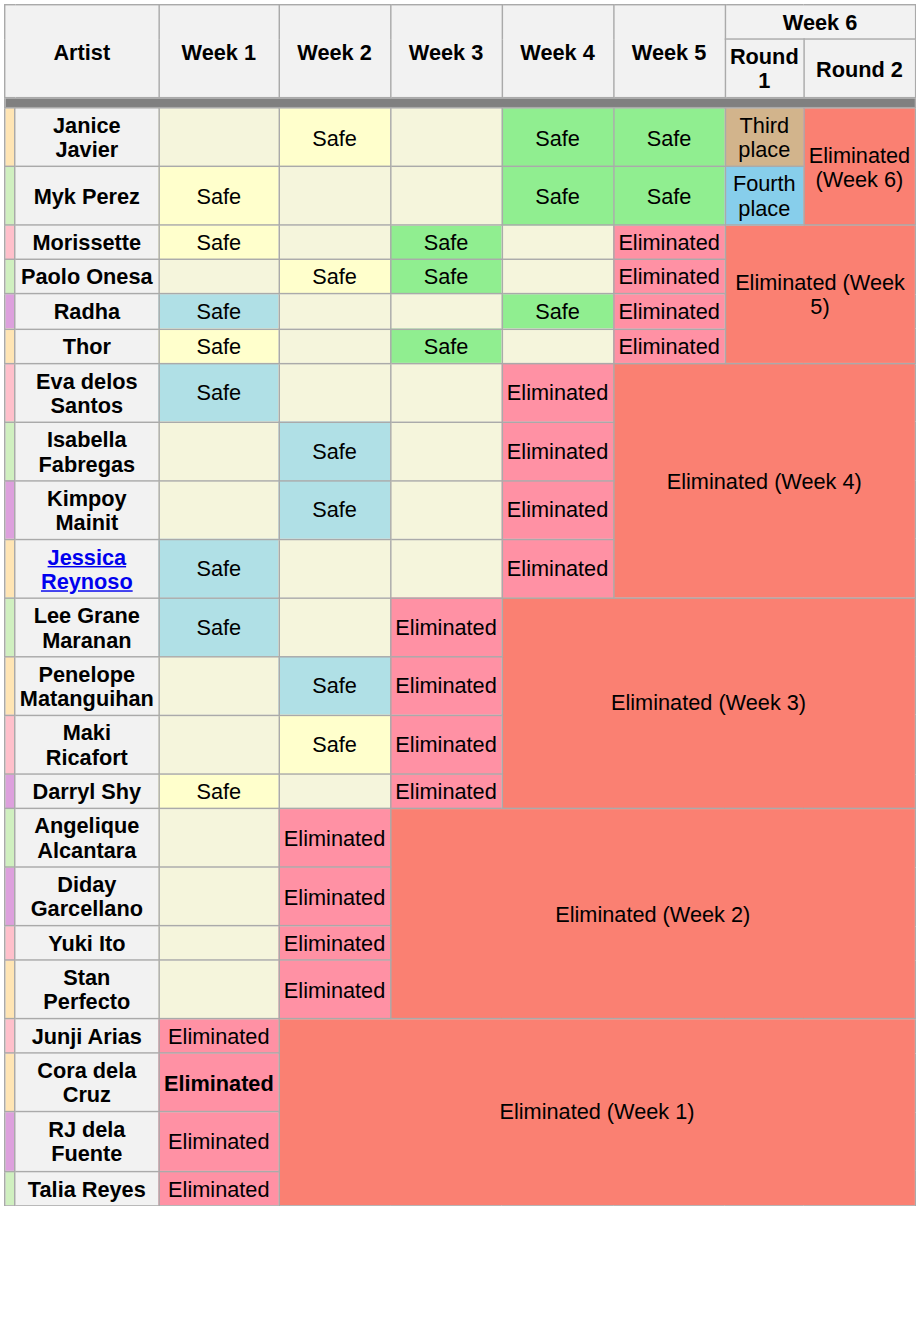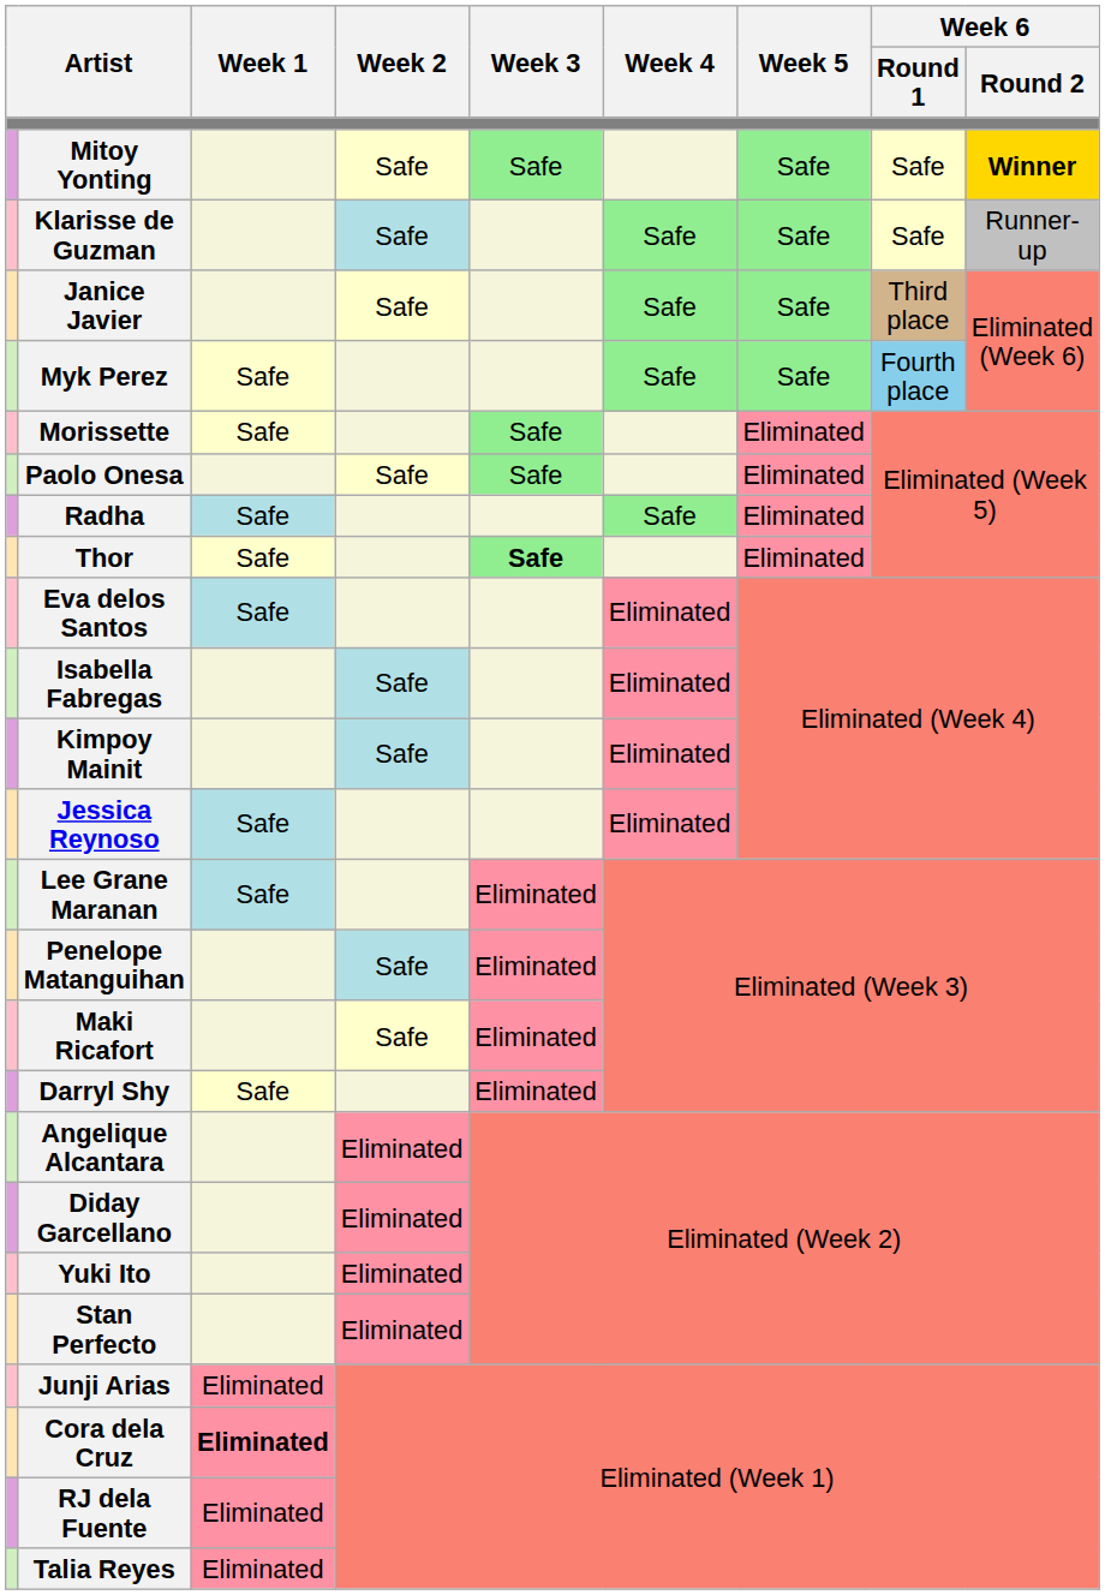 <table class="wikitable" style="text-align:center; font-size:95%; width:100%;">
 <tr>
 <th colspan="2" rowspan="2">Artist</th>
 <th rowspan="2"  style="width:12%;">Week 1</th>
 <th rowspan="2"  style="width:12%;">Week 2</th>
 <th rowspan="2"  style="width:12%;">Week 3</th>
 <th rowspan="2"  style="width:12%;">Week 4</th>
 <th rowspan="2"  style="width:12%;">Week 5</th>
 <th colspan="2">Week 6</th>
 </tr>
 <tr>
 <th style="width:12%;">Round 1</th>
 <th style="width:12%;">Round 2</th>
 </tr>
 <tr>
 <th colspan="9" style="background:grey;"></th>
+</tr>
+<tr>
+<th style="background:#dda0dd;"></th>
+<th width="16%">Mitoy Yonting</th>
+<td style="background:#F5F5DC;"></td>
+<td style="background:#FFFFCC;">Safe</td>
+<td style="background:lightgreen;">Safe</td>
+<td style="background:#F5F5DC;"></td>
+<td style="background:lightgreen;">Safe</td>
+<td style="background:#FFFFCC;">Safe</td>
+<td style="background:gold"><strong>Winner</strong></td>
+</tr>
+<tr>
+<th style="background:pink;"></th>
+<th width="16%">Klarisse de Guzman</th>
+<td style="background:#F5F5DC;"></td>
+<td style="background:#B0E0E6;">Safe</td>
+<td style="background:#F5F5DC;"></td>
+<td style="background:lightgreen;">Safe</td>
+<td style="background:lightgreen;">Safe</td>
+<td style="background:#FFFFCC;">Safe</td>
+<td style="background:silver;">Runner-up</td>
 </tr>
 <tr>
 <th style="background:#ffe5b4;"></th>
 <th width="16%">Janice Javier</th>
 <td style="background:#F5F5DC;"></td>
 <td style="background:#FFFFCC;">Safe</td>
 <td style="background:#F5F5DC;"></td>
 <td style="background:lightgreen;">Safe</td>
 <td style="background:lightgreen;">Safe</td>
 <td style="background:tan;">Third place</td>
 <td rowspan="2" style="background:#FA8072;">Eliminated (Week 6)</td>
 </tr>
 <tr>
 <th style="background:#d0f0c0;"></th>
 <th width="16%">Myk Perez</th>
 <td style="background:#FFFFCC;">Safe</td>
 <td style="background:#F5F5DC;"></td>
 <td style="background:#F5F5DC;"></td>
 <td style="background:lightgreen;">Safe</td>
 <td style="background:lightgreen;">Safe</td>
 <td style="background:skyblue;">Fourth place</td>
 </tr>
 <tr>
 <th style="background:pink;;"></th>
 <th width="16%">Morissette</th>
 <td style="background:#FFFFCC;">Safe</td>
 <td style="background:#F5F5DC;"></td>
 <td style="background:lightgreen;">Safe</td>
 <td style="background:#F5F5DC;"></td>
 <td style="background:#FF91A4;">Eliminated</td>
 <td colspan="2" rowspan="4" style="background:#FA8072;">Eliminated (Week 5)</td>
 </tr>
 <tr>
 <th style="background:#d0f0c0;"></th>
 <th width="16%">Paolo Onesa</th>
 <td style="background:#F5F5DC;"></td>
 <td style="background:#FFFFCC;">Safe</td>
 <td style="background:lightgreen;">Safe</td>
 <td style="background:#F5F5DC;"></td>
 <td style="background:#FF91A4;">Eliminated</td>
 </tr>
 <tr>
 <th style="background:#dda0dd;"></th>
 <th width="16%">Radha</th>
 <td style="background:#B0E0E6;">Safe</td>
 <td style="background:#F5F5DC;"></td>
 <td style="background:#F5F5DC;"></td>
 <td style="background:lightgreen;">Safe</td>
 <td style="background:#FF91A4;">Eliminated</td>
 </tr>
 <tr>
 <th style="background:#ffe5b4;"></th>
 <th width="16%">Thor</th>
 <td style="background:#FFFFCC;">Safe</td>
 <td style="background:#F5F5DC;"></td>
-<td style="background:lightgreen;">Safe</td>
+<td style="background:lightgreen;"><strong>Safe</strong></td>
 <td style="background:#F5F5DC;"></td>
 <td style="background:#FF91A4;">Eliminated</td>
 </tr>
 <tr>
 <th style="background:pink;;"></th>
 <th width="16%">Eva delos Santos</th>
 <td style="background:#B0E0E6;">Safe</td>
 <td style="background:#F5F5DC;"></td>
 <td style="background:#F5F5DC;"></td>
 <td style="background:#FF91A4;">Eliminated</td>
 <td colspan="3" rowspan="4" style="background:#FA8072;">Eliminated (Week 4)</td>
 </tr>
 <tr>
 <th style="background:#d0f0c0;"></th>
 <th width="16%">Isabella Fabregas</th>
 <td style="background:#F5F5DC;"></td>
 <td style="background:#B0E0E6;">Safe</td>
 <td style="background:#F5F5DC;"></td>
 <td style="background:#FF91A4;">Eliminated</td>
 </tr>
 <tr>
 <th style="background:#dda0dd;"></th>
 <th width="16%">Kimpoy Mainit</th>
 <td style="background:#F5F5DC;"></td>
 <td style="background:#B0E0E6;">Safe</td>
 <td style="background:#F5F5DC;"></td>
 <td style="background:#FF91A4;">Eliminated</td>
 </tr>
 <tr>
 <th style="background:#ffe5b4;"></th>
 <th width="16%"><a href='#'>Jessica Reynoso</a></th>
 <td style="background:#B0E0E6;">Safe</td>
 <td style="background:#F5F5DC;"></td>
 <td style="background:#F5F5DC;"></td>
 <td style="background:#FF91A4;">Eliminated</td>
 </tr>
 <tr>
 <th style="background:#d0f0c0;"></th>
 <th width="16%">Lee Grane Maranan</th>
 <td style="background:#B0E0E6;">Safe</td>
 <td style="background:#F5F5DC;"></td>
 <td style="background:#FF91A4;">Eliminated</td>
 <td colspan="4" rowspan="4" style="background:#FA8072;">Eliminated (Week 3)</td>
 </tr>
 <tr>
 <th style="background:#ffe5b4;"></th>
 <th width="16%">Penelope Matanguihan</th>
 <td style="background:#F5F5DC;"></td>
 <td style="background:#B0E0E6;">Safe</td>
 <td style="background:#FF91A4;">Eliminated</td>
 </tr>
 <tr>
 <th style="background:pink;;"></th>
 <th width="16%">Maki Ricafort</th>
 <td style="background:#F5F5DC;"></td>
 <td style="background:#FFFFCC;">Safe</td>
 <td style="background:#FF91A4;">Eliminated</td>
 </tr>
 <tr>
 <th style="background:#dda0dd;"></th>
 <th width="16%">Darryl Shy</th>
 <td style="background:#FFFFCC;">Safe</td>
 <td style="background:#F5F5DC;"></td>
 <td style="background:#FF91A4;">Eliminated</td>
 </tr>
 <tr>
 <th style="background:#d0f0c0;"></th>
 <th width="16%">Angelique Alcantara</th>
 <td style="background:#F5F5DC;"></td>
 <td style="background:#FF91A4;">Eliminated</td>
 <td colspan="5" rowspan="4" style="background:#FA8072;">Eliminated (Week 2)</td>
 </tr>
 <tr>
 <th style="background:#dda0dd;"></th>
 <th width="16%">Diday Garcellano</th>
 <td style="background:#F5F5DC;"></td>
 <td style="background:#FF91A4;">Eliminated</td>
 </tr>
 <tr>
 <th style="background:pink;;"></th>
 <th width="16%">Yuki Ito</th>
 <td style="background:#F5F5DC;"></td>
 <td style="background:#FF91A4;">Eliminated</td>
 </tr>
 <tr>
 <th style="background:#ffe5b4;"></th>
 <th width="16%">Stan Perfecto</th>
 <td style="background:#F5F5DC;"></td>
 <td style="background:#FF91A4;">Eliminated</td>
 </tr>
 <tr>
 <th style="background:pink;"></th>
 <th width="16%">Junji Arias</th>
 <td style="background:#FF91A4;">Eliminated</td>
 <td colspan="6" rowspan="4" style="background:#FA8072;">Eliminated (Week 1)</td>
 </tr>
 <tr>
 <th style="background:#ffe5b4;"></th>
 <th width="16%">Cora dela Cruz</th>
 <td style="background:#FF91A4;"><strong>Eliminated</strong></td>
 </tr>
 <tr>
 <th style="background:#dda0dd;"></th>
 <th width="16%">RJ dela Fuente</th>
 <td style="background:#FF91A4;">Eliminated</td>
 </tr>
 <tr>
 <th style="background:#d0f0c0;"></th>
 <th width="16%">Talia Reyes</th>
 <td style="background:#FF91A4;">Eliminated</td>
 </tr>
 </table>
